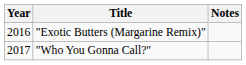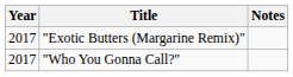 <table class="wikitable">
 <tr>
 <th>Year</th>
 <th>Title</th>
 <th>Notes</th>
 </tr>
 <tr>
-<td>2016</td>
+<td>2017</td>
 <td>"Exotic Butters (Margarine Remix)"</td>
 <td></td>
 </tr>
 <tr>
 <td>2017</td>
 <td>"Who You Gonna Call?"</td>
 <td></td>
 </tr>
 </table>
